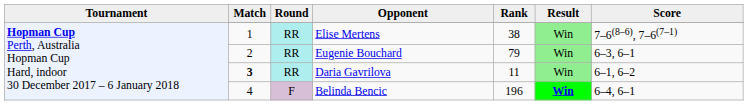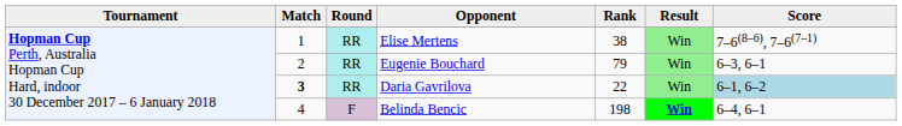 <table class="wikitable">
 <tr style="background:#efefef;font-weight:bold;text-align:center">
 <td style="width:300px;">Tournament</td>
 <td style="width:50px;">Match</td>
 <td style="width:50px;">Round</td>
 <td style="width:240px;">Opponent</td>
 <td style="width:50px;">Rank</td>
 <td style="width:70px;">Result</td>
 <td style="width:200px;">Score</td>
 </tr>
 <tr>
 <td rowspan="5" style="background:#ecf2ff; text-align:left; vertical-align:top;"><strong><a href='#'>Hopman Cup</a></strong><br><a href='#'>Perth</a>, Australia<br>Hopman Cup<br>Hard, indoor<br>30 December 2017 – 6 January 2018</td>
 </tr>
 <tr>
 <td style="text-align:center">1</td>
 <td style="text-align:center; background:#afeeee">RR</td>
 <td> <a href='#'>Elise Mertens</a></td>
 <td style="text-align:center">38</td>
 <td style="text-align:center; background:lightgreen">Win</td>
 <td>7–6<sup>(8–6)</sup>, 7–6<sup>(7–1)</sup></td>
 </tr>
 <tr>
 <td style="text-align:center">2</td>
 <td style="text-align:center; background:#afeeee">RR</td>
 <td> <a href='#'>Eugenie Bouchard</a></td>
 <td style="text-align:center">79</td>
 <td style="text-align:center; background:lightgreen">Win</td>
 <td>6–3, 6–1</td>
 </tr>
 <tr>
 <td style="text-align:center"><strong>3</strong></td>
 <td style="text-align:center; background:#afeeee">RR</td>
 <td> <a href='#'>Daria Gavrilova</a></td>
-<td style="text-align:center">11</td>
+<td style="text-align:center">22</td>
 <td style="text-align:center; background:lightgreen">Win</td>
-<td>6–1, 6–2</td>
+<td style="background: lightblue;">6–1, 6–2</td>
 </tr>
 <tr>
 <td style="text-align:center">4</td>
 <td style="text-align:center; background:thistle">F</td>
 <td> <a href='#'>Belinda Bencic</a></td>
-<td style="text-align:center">196</td>
+<td style="text-align:center">198</td>
 <td style="text-align:center; background:lime"><strong><a href='#'>Win</a></strong></td>
 <td>6–4, 6–1</td>
 </tr>
 </table>
